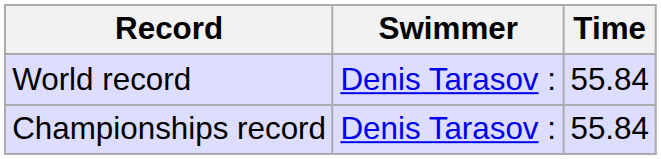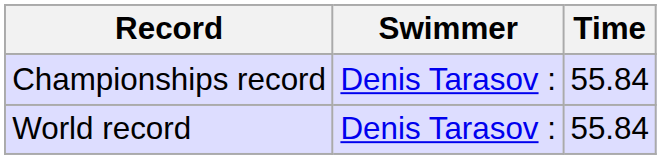 <table class="wikitable">
 <tr>
 <th>Record</th>
 <th>Swimmer</th>
 <th>Time</th>
 </tr>
 <tr bgcolor=ddddff>
+<td>Championships record</td>
+<td><a href='#'>Denis Tarasov</a>  :</td>
+<td>55.84</td>
+</tr>
+<tr bgcolor=ddddff>
 <td>World record</td>
 <td><a href='#'>Denis Tarasov</a>  :</td>
 <td>55.84</td>
 </tr>
-<tr bgcolor=ddddff>
-<td>Championships record</td>
-<td><a href='#'>Denis Tarasov</a>  :</td>
-<td>55.84</td>
-</tr>
 </table>
